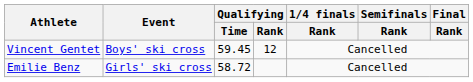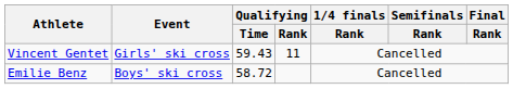 <table class="wikitable">
 <tr>
 <th rowspan="2">Athlete</th>
 <th rowspan="2">Event</th>
 <th colspan="2">Qualifying</th>
 <th colspan="1">1/4 finals</th>
 <th colspan="1">Semifinals</th>
 <th colspan="1">Final</th>
 </tr>
 <tr>
 <th>Time</th>
 <th>Rank</th>
 <th>Rank</th>
 <th>Rank</th>
 <th>Rank</th>
 </tr>
 <tr>
 <td><a href='#'>Vincent Gentet</a></td>
-<td><a href='#'>Boys' ski cross</a></td>
-<td align="center">59.45</td>
-<td align="center">12</td>
+<td><a href='#'>Girls' ski cross</a></td>
+<td align="center">59.43</td>
+<td align="center">11</td>
 <td align="center" colspan=3>Cancelled</td>
 </tr>
 <tr>
 <td><a href='#'>Emilie Benz</a></td>
-<td><a href='#'>Girls' ski cross</a></td>
+<td><a href='#'>Boys' ski cross</a></td>
 <td align="center">58.72</td>
 <td align="center"></td>
 <td align="center" colspan=3>Cancelled</td>
 </tr>
 </table>
